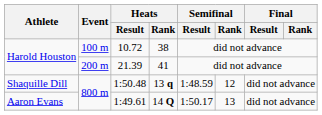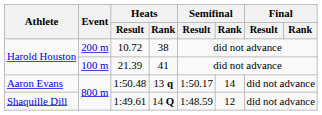 <table class=wikitable style="font-size:90%">
 <tr>
 <th rowspan="2">Athlete</th>
 <th rowspan="2">Event</th>
 <th colspan="2">Heats</th>
 <th colspan="2">Semifinal</th>
 <th colspan="2">Final</th>
 </tr>
 <tr style="font-size:95%">
 <th>Result</th>
 <th>Rank</th>
 <th>Result</th>
 <th>Rank</th>
 <th>Result</th>
 <th>Rank</th>
 </tr>
 <tr align=center>
 <td align=left rowspan="2"><a href='#'>Harold Houston</a></td>
-<td align=left><a href='#'>100 m</a></td>
+<td align=left><a href='#'>200 m</a></td>
 <td>10.72</td>
 <td>38</td>
 <td colspan=4>did not advance</td>
 </tr>
 <tr align=center>
-<td align=left><a href='#'>200 m</a></td>
+<td align=left><a href='#'>100 m</a></td>
 <td>21.39</td>
 <td>41</td>
 <td colspan=4>did not advance</td>
 </tr>
 <tr align=center>
-<td align=left><a href='#'>Shaquille Dill</a></td>
+<td align=left><a href='#'>Aaron Evans</a></td>
 <td align=left rowspan="2"><a href='#'>800 m</a></td>
 <td>1:50.48</td>
 <td>13 <strong>q</strong></td>
+<td>1:50.17</td>
+<td>14</td>
+<td colspan=2>did not advance</td>
+</tr>
+<tr align=center>
+<td align=left><a href='#'>Shaquille Dill</a></td>
+<td>1:49.61</td>
+<td>14 <strong>Q</strong></td>
 <td>1:48.59</td>
 <td>12</td>
 <td colspan=2>did not advance</td>
 </tr>
-<tr align=center>
-<td align=left><a href='#'>Aaron Evans</a></td>
-<td>1:49.61</td>
-<td>14 <strong>Q</strong></td>
-<td>1:50.17</td>
-<td>13</td>
-<td colspan=2>did not advance</td>
-</tr>
 </table>
